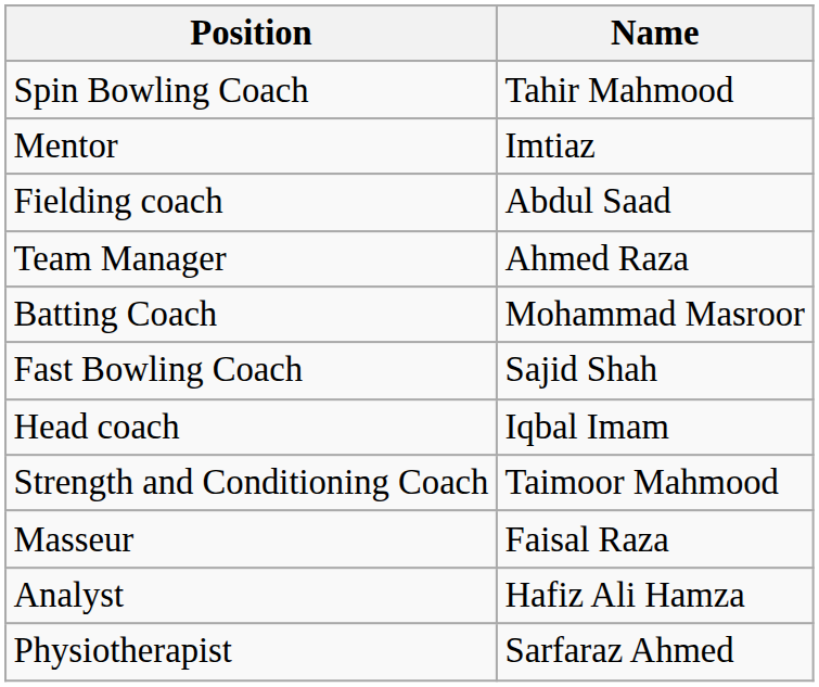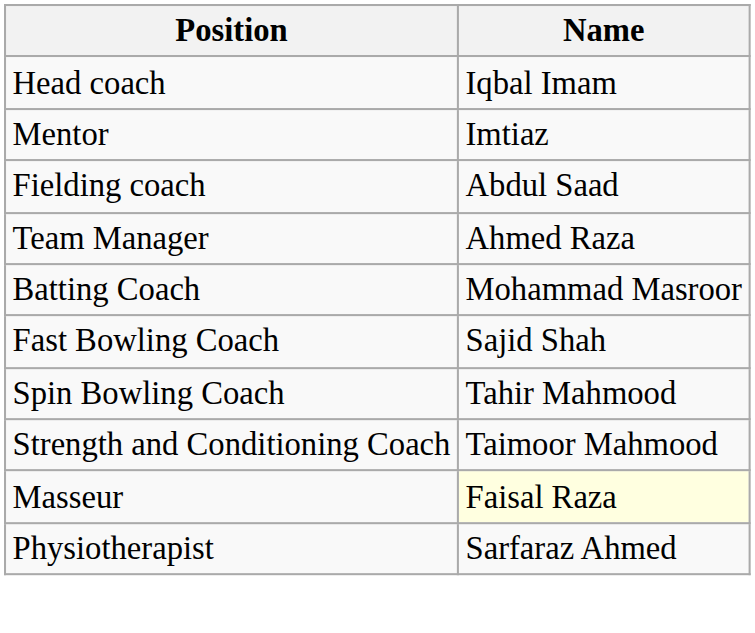 <table class="wikitable">
 <tr>
 <th>Position</th>
 <th>Name</th>
 </tr>
 <tr>
-<td>Spin Bowling Coach</td>
-<td>Tahir Mahmood</td>
+<td>Head coach</td>
+<td>Iqbal Imam</td>
 </tr>
 <tr>
 <td>Mentor</td>
 <td>Imtiaz</td>
 </tr>
 <tr>
 <td>Fielding coach</td>
 <td>Abdul Saad</td>
 </tr>
 <tr>
 <td>Team Manager</td>
 <td>Ahmed Raza</td>
 </tr>
 <tr>
 <td>Batting Coach</td>
 <td>Mohammad Masroor</td>
 </tr>
 <tr>
 <td>Fast Bowling Coach</td>
 <td>Sajid Shah</td>
 </tr>
 <tr>
-<td>Head coach</td>
-<td>Iqbal Imam</td>
+<td>Spin Bowling Coach</td>
+<td>Tahir Mahmood</td>
 </tr>
 <tr>
 <td>Strength and Conditioning Coach</td>
 <td>Taimoor Mahmood</td>
 </tr>
 <tr>
 <td>Masseur</td>
-<td>Faisal Raza</td>
-</tr>
-<tr>
-<td>Analyst</td>
-<td>Hafiz Ali Hamza</td>
+<td style="background: lightyellow;">Faisal Raza</td>
 </tr>
 <tr>
 <td>Physiotherapist</td>
 <td>Sarfaraz Ahmed</td>
 </tr>
 </table>
